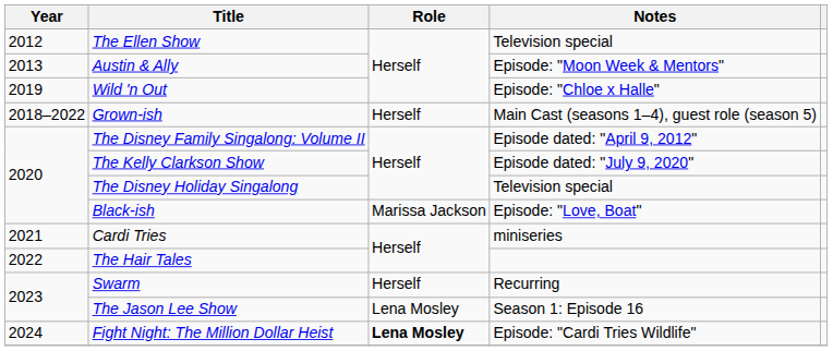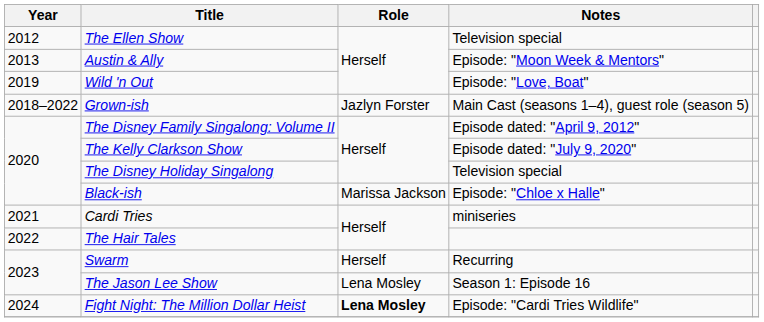 <table class="wikitable">
 <tr>
 <th scope="col">Year</th>
 <th scope="col">Title</th>
 <th scope="col">Role</th>
 <th scope="col">Notes</th>
 <th scope="col"></th>
 </tr>
 <tr>
 <td>2012</td>
 <td><em><a href='#'>The Ellen Show</a></em></td>
 <td rowspan="3">Herself</td>
 <td>Television special</td>
 <td style="text-align: center;"></td>
 </tr>
 <tr>
 <td>2013</td>
 <td><em><a href='#'>Austin & Ally</a></em></td>
 <td>Episode: "<a href='#'>Moon Week & Mentors</a>"</td>
 <td style="text-align: center;"></td>
 </tr>
 <tr>
 <td>2019</td>
 <td><em><a href='#'>Wild 'n Out</a></em></td>
-<td>Episode: "<a href='#'>Chloe x Halle</a>"</td>
+<td>Episode: "<a href='#'>Love, Boat</a>"</td>
 <td style="text-align: center;"></td>
 </tr>
 <tr>
 <td>2018–2022</td>
 <td><em><a href='#'>Grown-ish</a></em></td>
-<td>Herself</td>
+<td>Jazlyn Forster</td>
 <td>Main Cast (seasons 1–4), guest role (season 5)</td>
 <td style="text-align: center;"></td>
 </tr>
 <tr>
 <td rowspan="4">2020</td>
 <td><em><a href='#'>The Disney Family Singalong: Volume II</a></em></td>
 <td rowspan="3">Herself</td>
 <td>Episode dated: "<a href='#'>April 9, 2012</a>"</td>
 <td style="text-align: center;"></td>
 </tr>
 <tr>
 <td><em><a href='#'>The Kelly Clarkson Show</a></em></td>
 <td>Episode dated: "<a href='#'>July 9, 2020</a>"</td>
 <td style="text-align: center;"></td>
 </tr>
 <tr>
 <td><em><a href='#'>The Disney Holiday Singalong</a></em></td>
 <td>Television special</td>
 <td style="text-align: center;"></td>
 </tr>
 <tr>
 <td><em><a href='#'>Black-ish</a></em></td>
 <td>Marissa Jackson</td>
-<td>Episode: "<a href='#'>Love, Boat</a>"</td>
+<td>Episode: "<a href='#'>Chloe x Halle</a>"</td>
 <td style="text-align: center;"></td>
 </tr>
 <tr>
 <td>2021</td>
 <td><em>Cardi Tries</em></td>
 <td rowspan="2">Herself</td>
 <td>miniseries</td>
 <td style="text-align: center;"></td>
 </tr>
 <tr>
 <td>2022</td>
 <td><em><a href='#'>The Hair Tales</a></em></td>
 <td></td>
 <td style="text-align: center;"></td>
 </tr>
 <tr>
 <td rowspan="2">2023</td>
 <td><em><a href='#'>Swarm</a></em></td>
 <td>Herself</td>
 <td>Recurring</td>
 <td style="text-align: center;"></td>
 </tr>
 <tr>
 <td><em><a href='#'>The Jason Lee Show</a></em></td>
 <td>Lena Mosley</td>
 <td>Season 1: Episode 16</td>
 <td></td>
 </tr>
 <tr>
 <td>2024</td>
 <td><em><a href='#'>Fight Night: The Million Dollar Heist</a></em></td>
 <td><strong>Lena Mosley</strong></td>
 <td>Episode: "Cardi Tries Wildlife"</td>
 <td style="text-align: center;"></td>
 </tr>
 <tr>
 </tr>
 </table>
